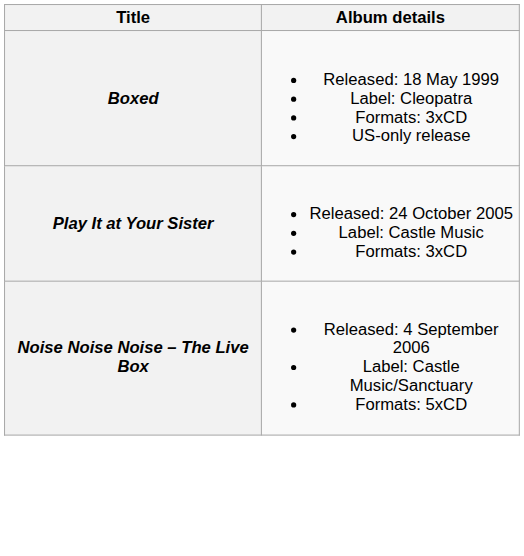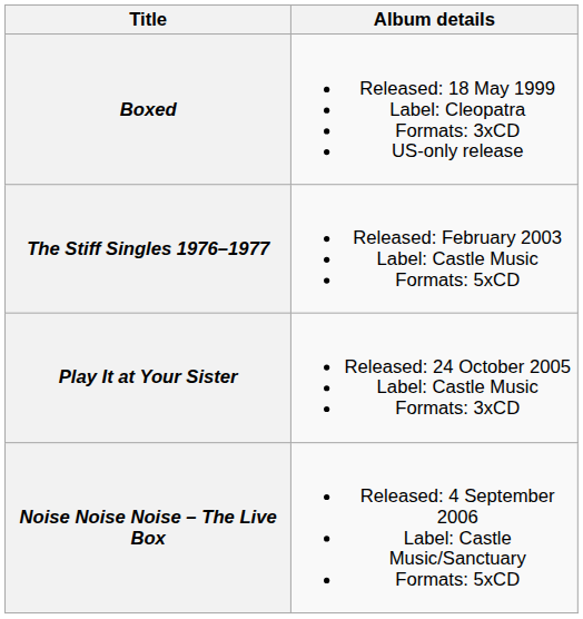 <table class="wikitable plainrowheaders" style="text-align:center;">
 <tr>
 <th scope="col" style="width:15em;">Title</th>
 <th scope="col" style="width:15em;">Album details</th>
 </tr>
 <tr>
 <th scope="row"><em>Boxed</em></th>
 <td><br><ul><li>Released: 18 May 1999</li><li>Label: Cleopatra</li><li>Formats: 3xCD</li><li>US-only release</li></ul></td>
 </tr>
 <tr>
+<th scope="row"><em>The Stiff Singles 1976–1977</em></th>
+<td><br><ul><li>Released: February 2003</li><li>Label: Castle Music</li><li>Formats: 5xCD</li></ul></td>
+</tr>
+<tr>
 <th scope="row"><em>Play It at Your Sister</em></th>
 <td><br><ul><li>Released: 24 October 2005</li><li>Label: Castle Music</li><li>Formats: 3xCD</li></ul></td>
 </tr>
 <tr>
 <th scope="row"><em>Noise Noise Noise – The Live Box</em></th>
 <td><br><ul><li>Released: 4 September 2006</li><li>Label: Castle Music/Sanctuary</li><li>Formats: 5xCD</li></ul></td>
 </tr>
 </table>
